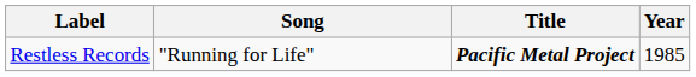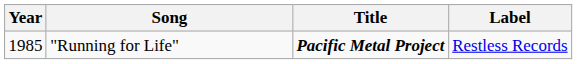 <table class="wikitable" border="1">
 <tr>
-<th>Label</th>
+<th>Year</th>
 <th width="225">Song</th>
 <th>Title</th>
-<th>Year</th>
+<th>Label</th>
 </tr>
 <tr>
-<td><a href='#'>Restless Records</a></td>
+<td>1985</td>
 <td>"Running for Life"</td>
 <td><strong><em>Pacific Metal Project</em></strong></td>
-<td>1985</td>
+<td><a href='#'>Restless Records</a></td>
 </tr>
 </table>
